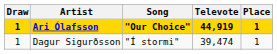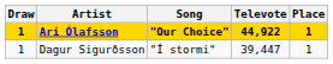 <table class="sortable wikitable" style="margin: 1em auto 1em auto; text-align:center;">
 <tr>
 <th>Draw</th>
 <th>Artist</th>
 <th>Song</th>
 <th>Televote</th>
 <th>Place</th>
 </tr>
 <tr style="background:gold; font-weight:bold;">
 <td>1</td>
 <td align="left"><a href='#'>Ari Ólafsson</a></td>
 <td align="left">"Our Choice"</td>
-<td>44,919</td>
+<td>44,922</td>
 <td>1</td>
 </tr>
 <tr>
 <td>1</td>
 <td align="left">Dagur Sigurðsson</td>
 <td align="left">"Í stormi"</td>
-<td>39,474</td>
+<td>39,447</td>
 <td>1</td>
 </tr>
 </table>
